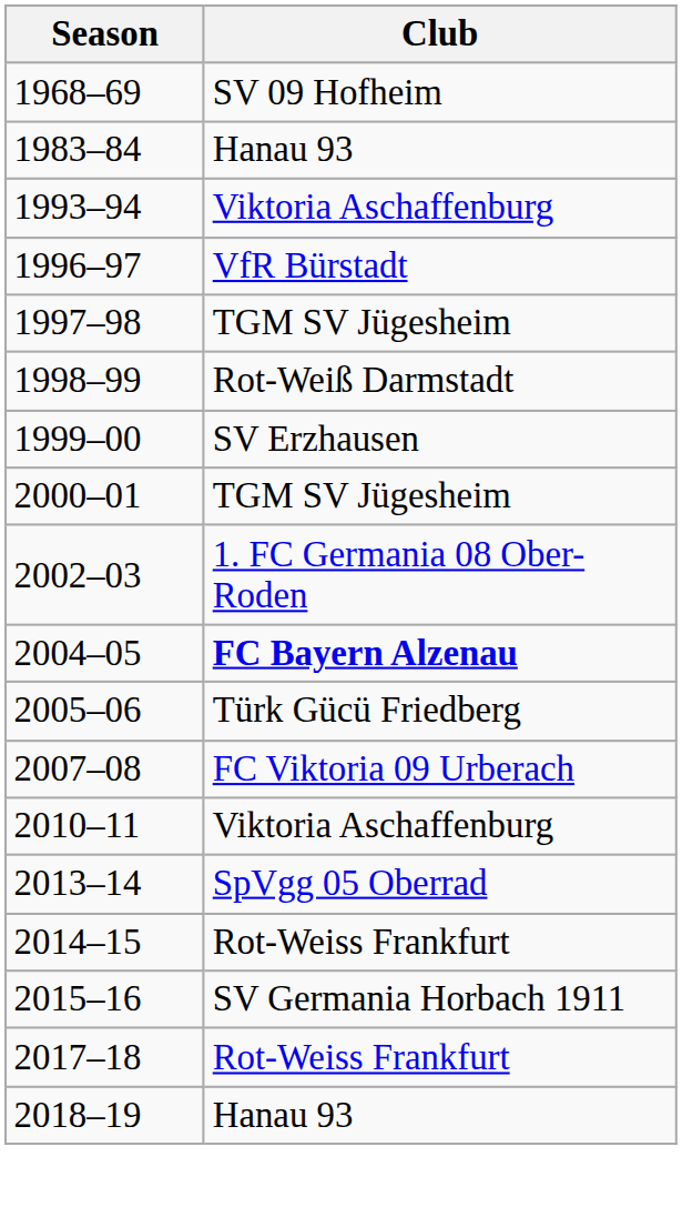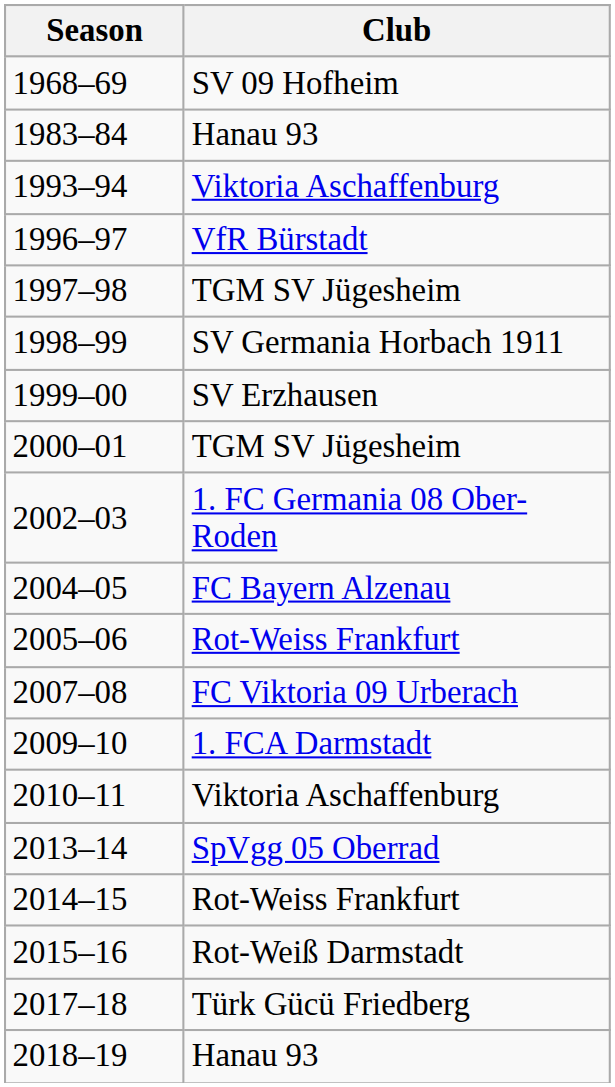 <table class="wikitable">
 <tr align="center" bgcolor="#dfdfdf">
 <th width="80">Season</th>
 <th width="200">Club</th>
 </tr>
 <tr>
 <td>1968–69</td>
 <td>SV 09 Hofheim</td>
 </tr>
 <tr>
 <td>1983–84</td>
 <td>Hanau 93</td>
 </tr>
 <tr>
 <td>1993–94</td>
 <td><a href='#'>Viktoria Aschaffenburg</a></td>
 </tr>
 <tr>
 <td>1996–97</td>
 <td><a href='#'>VfR Bürstadt</a></td>
 </tr>
 <tr>
 <td>1997–98</td>
 <td>TGM SV Jügesheim</td>
 </tr>
 <tr>
 <td>1998–99</td>
-<td>Rot-Weiß Darmstadt</td>
+<td>SV Germania Horbach 1911</td>
 </tr>
 <tr>
 <td>1999–00</td>
 <td>SV Erzhausen</td>
 </tr>
 <tr>
 <td>2000–01</td>
 <td>TGM SV Jügesheim</td>
 </tr>
 <tr>
 <td>2002–03</td>
 <td><a href='#'>1. FC Germania 08 Ober-Roden</a></td>
 </tr>
 <tr>
 <td>2004–05</td>
-<td><strong><a href='#'>FC Bayern Alzenau</a></strong></td>
+<td><a href='#'>FC Bayern Alzenau</a></td>
 </tr>
 <tr>
 <td>2005–06</td>
-<td>Türk Gücü Friedberg</td>
+<td><a href='#'>Rot-Weiss Frankfurt</a></td>
 </tr>
 <tr>
 <td>2007–08</td>
 <td><a href='#'>FC Viktoria 09 Urberach</a></td>
+</tr>
+<tr>
+<td>2009–10</td>
+<td><a href='#'>1. FCA Darmstadt</a></td>
 </tr>
 <tr>
 <td>2010–11</td>
 <td>Viktoria Aschaffenburg</td>
 </tr>
 <tr>
 <td>2013–14</td>
 <td><a href='#'>SpVgg 05 Oberrad</a></td>
 </tr>
 <tr>
 <td>2014–15</td>
 <td>Rot-Weiss Frankfurt</td>
 </tr>
 <tr>
 <td>2015–16</td>
-<td>SV Germania Horbach 1911</td>
+<td>Rot-Weiß Darmstadt</td>
 </tr>
 <tr>
 <td>2017–18</td>
-<td><a href='#'>Rot-Weiss Frankfurt</a></td>
+<td>Türk Gücü Friedberg</td>
 </tr>
 <tr>
 <td>2018–19</td>
 <td>Hanau 93</td>
 </tr>
 </table>
